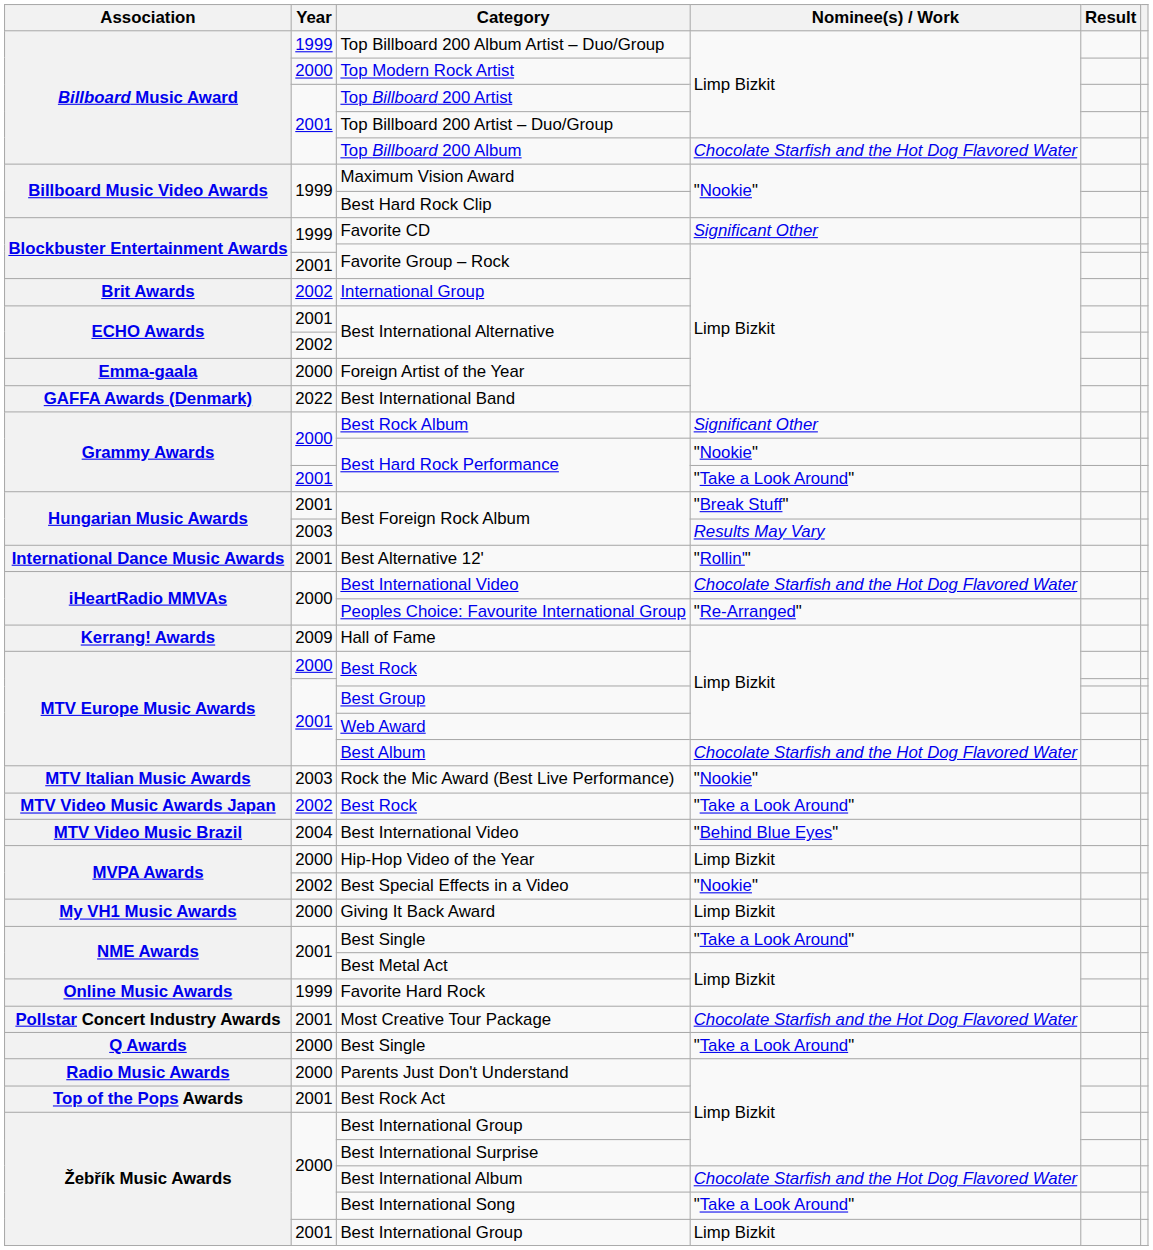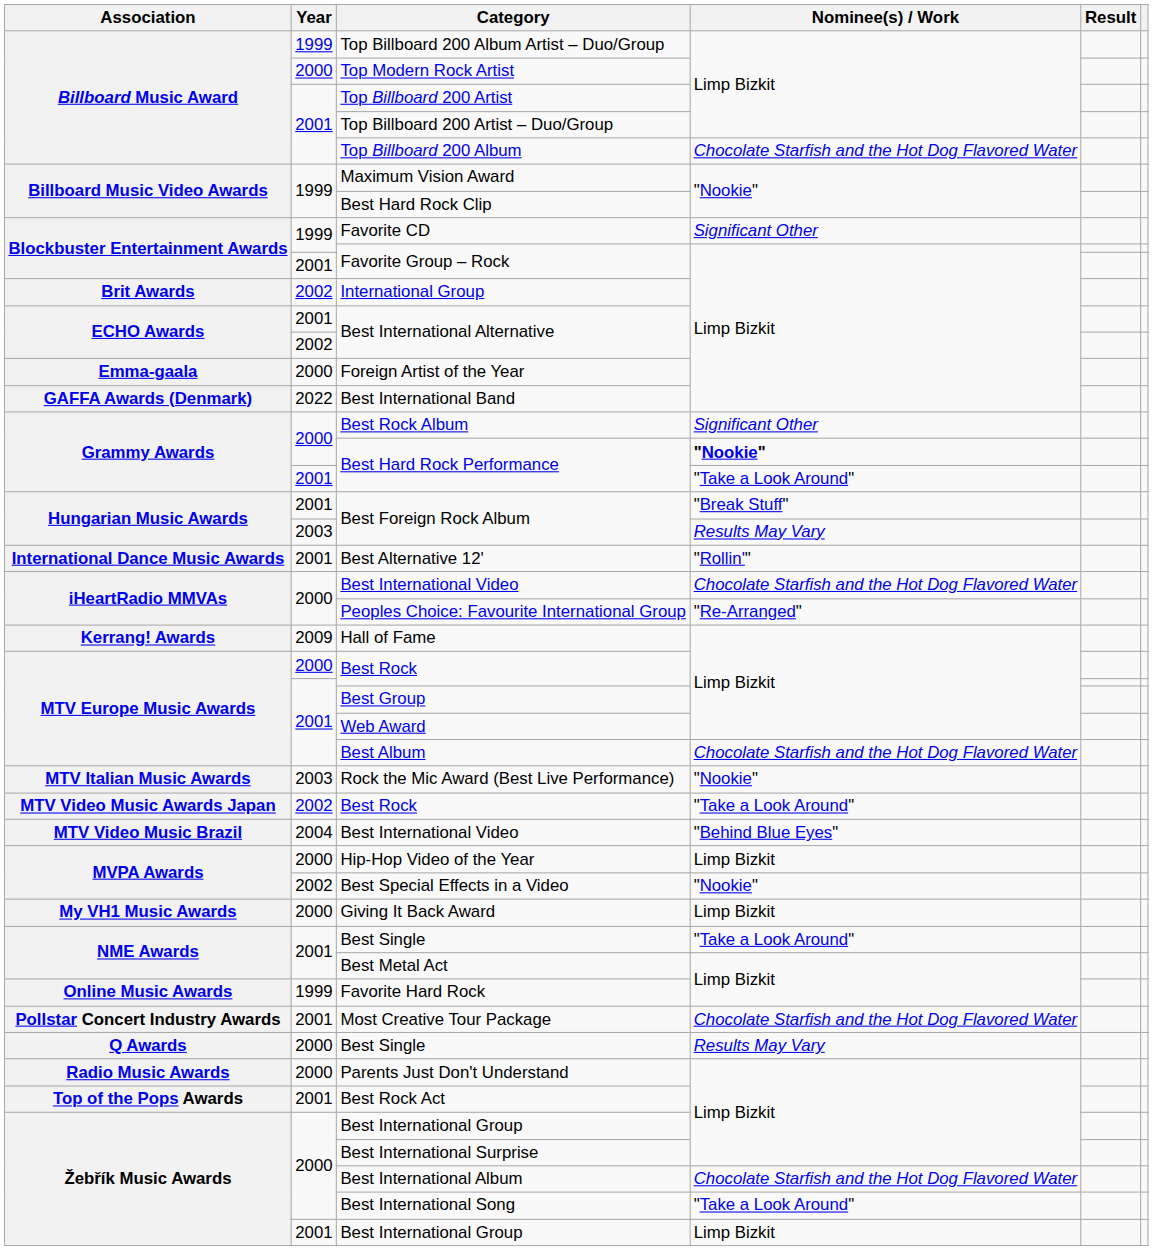 <table class="wikitable sortable plainrowheaders">
 <tr>
 <th scope="col">Association</th>
 <th scope="col">Year</th>
 <th scope="col">Category</th>
 <th scope="col">Nominee(s) / Work</th>
 <th scope="col" class="unsortable">Result</th>
 <th scope="col" class="unsortable"></th>
 </tr>
 <tr>
 <th scope="row" rowspan="5"><a href='#'><em>Billboard</em> Music Award</a></th>
 <td><a href='#'>1999</a></td>
 <td>Top Billboard 200 Album Artist – Duo/Group</td>
 <td rowspan="4">Limp Bizkit</td>
 <td></td>
 <td style="text-align:center;"></td>
 </tr>
 <tr>
 <td><a href='#'>2000</a></td>
 <td><a href='#'>Top Modern Rock Artist</a></td>
 <td></td>
 <td style="text-align:center;"></td>
 </tr>
 <tr>
 <td rowspan="3"><a href='#'>2001</a></td>
 <td><a href='#'>Top <em>Billboard</em> 200 Artist</a></td>
 <td></td>
 <td style="text-align:center;"></td>
 </tr>
 <tr>
 <td>Top Billboard 200 Artist – Duo/Group</td>
 <td></td>
 <td style="text-align:center;"></td>
 </tr>
 <tr>
 <td><a href='#'>Top <em>Billboard</em> 200 Album</a></td>
 <td><em><a href='#'>Chocolate Starfish and the Hot Dog Flavored Water</a></em></td>
 <td></td>
 <td style="text-align:center;"></td>
 </tr>
 <tr>
 <th scope="row" rowspan="2"><a href='#'>Billboard Music Video Awards</a></th>
 <td rowspan="2">1999</td>
 <td>Maximum Vision Award</td>
 <td rowspan="2">"<a href='#'>Nookie</a>"</td>
 <td></td>
 <td style="text-align:center;"></td>
 </tr>
 <tr>
 <td>Best Hard Rock Clip</td>
 <td></td>
 <td style="text-align:center;"></td>
 </tr>
 <tr>
 <th scope="row" rowspan="3"><a href='#'>Blockbuster Entertainment Awards</a></th>
 <td rowspan="2">1999</td>
 <td>Favorite CD</td>
 <td><em><a href='#'>Significant Other</a></em></td>
 <td></td>
 <td style="text-align:center;"></td>
 </tr>
 <tr>
 <td rowspan="2">Favorite Group – Rock</td>
 <td rowspan="7">Limp Bizkit</td>
 <td></td>
 <td style="text-align:center;"></td>
 </tr>
 <tr>
 <td>2001</td>
 <td></td>
 <td style="text-align:center;"></td>
 </tr>
 <tr>
 <th scope="row"><a href='#'>Brit Awards</a></th>
 <td><a href='#'>2002</a></td>
 <td><a href='#'>International Group</a></td>
 <td></td>
 <td style="text-align:center;"></td>
 </tr>
 <tr>
 <th scope="row" rowspan="2"><a href='#'>ECHO Awards</a></th>
 <td>2001</td>
 <td rowspan="2">Best International Alternative</td>
 <td></td>
 <td style="text-align:center;"></td>
 </tr>
 <tr>
 <td>2002</td>
 <td></td>
 <td style="text-align:center;"></td>
 </tr>
 <tr>
 <th scope="row"><a href='#'>Emma-gaala</a></th>
 <td>2000</td>
 <td>Foreign Artist of the Year</td>
 <td></td>
 <td style="text-align:center;"></td>
 </tr>
 <tr>
 <th scope="row"><a href='#'>GAFFA Awards (Denmark)</a></th>
 <td>2022</td>
 <td>Best International Band</td>
 <td></td>
 <td></td>
 </tr>
 <tr>
 <th scope="row" rowspan="3"><a href='#'>Grammy Awards</a></th>
 <td rowspan="2"><a href='#'>2000</a></td>
 <td><a href='#'>Best Rock Album</a></td>
 <td><em><a href='#'>Significant Other</a></em></td>
 <td></td>
 <td style="text-align:center;"></td>
 </tr>
 <tr>
 <td rowspan="2"><a href='#'>Best Hard Rock Performance</a></td>
-<td>"<a href='#'>Nookie</a>"</td>
+<td><strong>"<a href='#'>Nookie</a>"</strong></td>
 <td></td>
 <td style="text-align:center;"></td>
 </tr>
 <tr>
 <td><a href='#'>2001</a></td>
 <td>"<a href='#'>Take a Look Around</a>"</td>
 <td></td>
 <td style="text-align:center;"></td>
 </tr>
 <tr>
 <th scope="row" rowspan="2"><a href='#'>Hungarian Music Awards</a></th>
 <td>2001</td>
 <td rowspan="2">Best Foreign Rock Album</td>
 <td>"<a href='#'>Break Stuff</a>"</td>
 <td></td>
 <td style="text-align:center;"></td>
 </tr>
 <tr>
 <td>2003</td>
 <td><em><a href='#'>Results May Vary</a></em></td>
 <td></td>
 <td style="text-align:center;"></td>
 </tr>
 <tr>
 <th scope="row"><a href='#'>International Dance Music Awards</a></th>
 <td>2001</td>
 <td>Best Alternative 12'</td>
 <td>"<a href='#'>Rollin'</a>"</td>
 <td></td>
 <td style="text-align:center;"></td>
 </tr>
 <tr>
 <th scope="row" rowspan="2"><a href='#'>iHeartRadio MMVAs</a></th>
 <td rowspan="2">2000</td>
 <td><a href='#'>Best International Video</a></td>
 <td><em><a href='#'>Chocolate Starfish and the Hot Dog Flavored Water</a></em></td>
 <td></td>
 <td style="text-align:center;"></td>
 </tr>
 <tr>
 <td><a href='#'>Peoples Choice: Favourite International Group</a></td>
 <td>"<a href='#'>Re-Arranged</a>"</td>
 <td></td>
 <td style="text-align:center;"></td>
 </tr>
 <tr>
 <th scope="row"><a href='#'>Kerrang! Awards</a></th>
 <td>2009</td>
 <td>Hall of Fame</td>
 <td rowspan="5">Limp Bizkit</td>
 <td></td>
 <td style="text-align:center;"></td>
 </tr>
 <tr>
 <th scope="row" rowspan="5"><a href='#'>MTV Europe Music Awards</a></th>
 <td><a href='#'>2000</a></td>
 <td rowspan="2"><a href='#'>Best Rock</a></td>
 <td></td>
 <td style="text-align:center;"></td>
 </tr>
 <tr>
 <td rowspan="4"><a href='#'>2001</a></td>
 <td></td>
 <td style="text-align:center;"></td>
 </tr>
 <tr>
 <td><a href='#'>Best Group</a></td>
 <td></td>
 <td style="text-align:center;"></td>
 </tr>
 <tr>
 <td><a href='#'>Web Award</a></td>
 <td></td>
 <td style="text-align:center;"></td>
 </tr>
 <tr>
 <td><a href='#'>Best Album</a></td>
 <td><em><a href='#'>Chocolate Starfish and the Hot Dog Flavored Water</a></em></td>
 <td></td>
 <td style="text-align:center;"></td>
 </tr>
 <tr>
 <th scope="row"><a href='#'>MTV Italian Music Awards</a></th>
 <td>2003</td>
 <td>Rock the Mic Award (Best Live Performance)</td>
 <td>"<a href='#'>Nookie</a>"</td>
 <td></td>
 <td style="text-align:center;"></td>
 </tr>
 <tr>
 <th scope="row"><a href='#'>MTV Video Music Awards Japan</a></th>
 <td><a href='#'>2002</a></td>
 <td><a href='#'>Best Rock</a></td>
 <td>"<a href='#'>Take a Look Around</a>"</td>
 <td></td>
 <td></td>
 </tr>
 <tr>
 <th scope="row"><a href='#'>MTV Video Music Brazil</a></th>
 <td>2004</td>
 <td>Best International Video</td>
 <td>"<a href='#'>Behind Blue Eyes</a>"</td>
 <td></td>
 <td style="text-align:center;"></td>
 </tr>
 <tr>
 <th scope="row" rowspan=2><a href='#'>MVPA Awards</a></th>
 <td>2000</td>
 <td>Hip-Hop Video of the Year</td>
 <td>Limp Bizkit</td>
 <td></td>
 <td style="text-align:center;"></td>
 </tr>
 <tr>
 <td>2002</td>
 <td>Best Special Effects in a Video</td>
 <td>"<a href='#'>Nookie</a>"</td>
 <td></td>
 <td style="text-align:center;"></td>
 </tr>
 <tr>
 <th scope="row"><a href='#'>My VH1 Music Awards</a></th>
 <td>2000</td>
 <td>Giving It Back Award</td>
 <td>Limp Bizkit</td>
 <td></td>
 <td style="text-align:center;"></td>
 </tr>
 <tr>
 <th scope="row" rowspan="2"><a href='#'>NME Awards</a></th>
 <td rowspan="2">2001</td>
 <td>Best Single</td>
 <td>"<a href='#'>Take a Look Around</a>"</td>
 <td></td>
 <td style="text-align:center;"></td>
 </tr>
 <tr>
 <td>Best Metal Act</td>
 <td rowspan="2">Limp Bizkit</td>
 <td></td>
 <td style="text-align:center;"></td>
 </tr>
 <tr>
 <th scope="row"><a href='#'>Online Music Awards</a></th>
 <td>1999</td>
 <td>Favorite Hard Rock</td>
 <td></td>
 <td style="text-align:center;"></td>
 </tr>
 <tr>
 <th scope="row"><a href='#'>Pollstar</a> Concert Industry Awards</th>
 <td>2001</td>
 <td>Most Creative Tour Package</td>
 <td><em><a href='#'>Chocolate Starfish and the Hot Dog Flavored Water</a></em></td>
 <td></td>
 <td style="text-align:center;"></td>
 </tr>
 <tr>
 <th scope="row"><a href='#'>Q Awards</a></th>
 <td>2000</td>
 <td>Best Single</td>
-<td>"<a href='#'>Take a Look Around</a>"</td>
+<td><em><a href='#'>Results May Vary</a></em></td>
 <td></td>
 <td style="text-align:center;"></td>
 </tr>
 <tr>
 <th scope="row"><a href='#'>Radio Music Awards</a></th>
 <td>2000</td>
 <td>Parents Just Don't Understand</td>
 <td rowspan="4">Limp Bizkit</td>
 <td></td>
 <td style="text-align:center;"></td>
 </tr>
 <tr>
 <th scope="row"><a href='#'>Top of the Pops</a> Awards</th>
 <td>2001</td>
 <td>Best Rock Act</td>
 <td></td>
 <td style="text-align:center;"></td>
 </tr>
 <tr>
 <th scope="row" rowspan="5">Žebřík Music Awards</th>
 <td rowspan="4">2000</td>
 <td>Best International Group</td>
 <td></td>
 <td style="text-align:center;"></td>
 </tr>
 <tr>
 <td>Best International Surprise</td>
 <td></td>
 <td style="text-align:center;"></td>
 </tr>
 <tr>
 <td>Best International Album</td>
 <td><em><a href='#'>Chocolate Starfish and the Hot Dog Flavored Water</a></em></td>
 <td></td>
 <td style="text-align:center;"></td>
 </tr>
 <tr>
 <td>Best International Song</td>
 <td>"<a href='#'>Take a Look Around</a>"</td>
 <td></td>
 <td style="text-align:center;"></td>
 </tr>
 <tr>
 <td>2001</td>
 <td>Best International Group</td>
 <td>Limp Bizkit</td>
 <td></td>
 <td style="text-align:center;"></td>
 </tr>
 <tr>
 </tr>
 </table>
